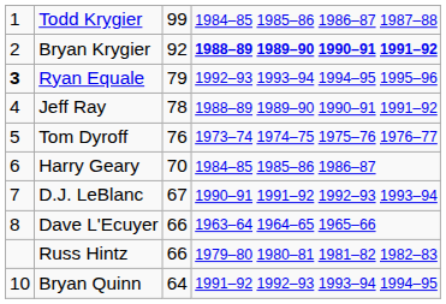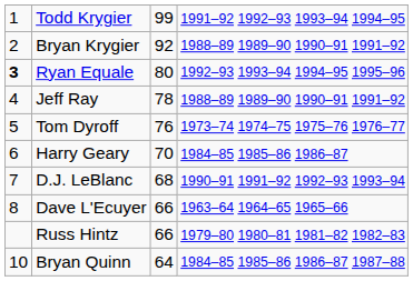 <table class="wikitable">
 <tr>
 </tr>
 <tr>
 <td>1</td>
 <td><a href='#'>Todd Krygier</a></td>
 <td>99</td>
-<td style="font-size:80%;"><a href='#'>1984–85</a> <a href='#'>1985–86</a> <a href='#'>1986–87</a> <a href='#'>1987–88</a></td>
+<td style="font-size:80%;"><a href='#'>1991–92</a> <a href='#'>1992–93</a> <a href='#'>1993–94</a> <a href='#'>1994–95</a></td>
 </tr>
 <tr>
 <td>2</td>
 <td>Bryan Krygier</td>
 <td>92</td>
-<td style="font-size:80%;"><strong><a href='#'>1988–89</a> <a href='#'>1989–90</a> <a href='#'>1990–91</a> <a href='#'>1991–92</a></strong></td>
+<td style="font-size:80%;"><a href='#'>1988–89</a> <a href='#'>1989–90</a> <a href='#'>1990–91</a> <a href='#'>1991–92</a></td>
 </tr>
 <tr>
 <td><strong>3</strong></td>
 <td><a href='#'>Ryan Equale</a></td>
-<td>79</td>
+<td>80</td>
 <td style="font-size:80%;"><a href='#'>1992–93</a> <a href='#'>1993–94</a> <a href='#'>1994–95</a> <a href='#'>1995–96</a></td>
 </tr>
 <tr>
 <td>4</td>
 <td>Jeff Ray</td>
 <td>78</td>
 <td style="font-size:80%;"><a href='#'>1988–89</a> <a href='#'>1989–90</a> <a href='#'>1990–91</a> <a href='#'>1991–92</a></td>
 </tr>
 <tr>
 <td>5</td>
 <td>Tom Dyroff</td>
 <td>76</td>
 <td style="font-size:80%;"><a href='#'>1973–74</a> <a href='#'>1974–75</a> <a href='#'>1975–76</a> <a href='#'>1976–77</a></td>
 </tr>
 <tr>
 <td>6</td>
 <td>Harry Geary</td>
 <td>70</td>
 <td style="font-size:80%;"><a href='#'>1984–85</a> <a href='#'>1985–86</a> <a href='#'>1986–87</a></td>
 </tr>
 <tr>
 <td>7</td>
 <td>D.J. LeBlanc</td>
-<td>67</td>
+<td>68</td>
 <td style="font-size:80%;"><a href='#'>1990–91</a> <a href='#'>1991–92</a> <a href='#'>1992–93</a> <a href='#'>1993–94</a></td>
 </tr>
 <tr>
 <td>8</td>
 <td>Dave L'Ecuyer</td>
 <td>66</td>
 <td style="font-size:80%;"><a href='#'>1963–64</a> <a href='#'>1964–65</a> <a href='#'>1965–66</a></td>
 </tr>
 <tr>
 <td></td>
 <td>Russ Hintz</td>
 <td>66</td>
 <td style="font-size:80%;"><a href='#'>1979–80</a> <a href='#'>1980–81</a> <a href='#'>1981–82</a> <a href='#'>1982–83</a></td>
 </tr>
 <tr>
 <td>10</td>
 <td>Bryan Quinn</td>
 <td>64</td>
-<td style="font-size:80%;"><a href='#'>1991–92</a> <a href='#'>1992–93</a> <a href='#'>1993–94</a> <a href='#'>1994–95</a></td>
+<td style="font-size:80%;"><a href='#'>1984–85</a> <a href='#'>1985–86</a> <a href='#'>1986–87</a> <a href='#'>1987–88</a></td>
 </tr>
 </table>
